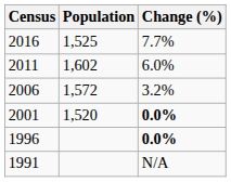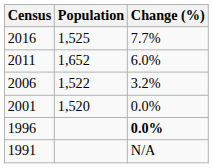 <table class="wikitable">
 <tr>
 <th>Census</th>
 <th>Population</th>
 <th>Change (%)</th>
 </tr>
 <tr>
 <td>2016</td>
 <td>1,525</td>
 <td> 7.7%</td>
 </tr>
 <tr>
 <td>2011</td>
-<td>1,602</td>
+<td>1,652</td>
 <td> 6.0%</td>
 </tr>
 <tr>
 <td>2006</td>
-<td>1,572</td>
+<td>1,522</td>
 <td>3.2%</td>
 </tr>
 <tr>
 <td>2001</td>
 <td>1,520</td>
-<td><strong>0.0%</strong></td>
+<td>0.0%</td>
 </tr>
 <tr>
 <td>1996</td>
 <td></td>
 <td><strong>0.0%</strong></td>
 </tr>
 <tr>
 <td>1991</td>
 <td></td>
 <td>N/A</td>
 </tr>
 </table>
